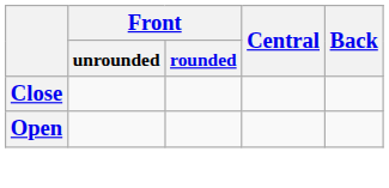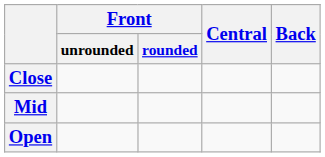 <table class="wikitable" style="text-align: center;">
 <tr>
 <th rowspan="2"></th>
 <th colspan="2"><a href='#'>Front</a></th>
 <th rowspan=2><a href='#'>Central</a></th>
 <th rowspan="2"><a href='#'>Back</a></th>
 </tr>
 <tr>
 <th><small>unrounded</small></th>
 <th><small><a href='#'>rounded</a></small></th>
 </tr>
 <tr>
 <th><a href='#'>Close</a></th>
 <td> </td>
 <td> </td>
 <td> </td>
 <td> </td>
 </tr>
 <tr>
+<th><a href='#'>Mid</a></th>
+<td> </td>
+<td></td>
+<td></td>
+<td> </td>
+</tr>
+<tr>
 <th><a href='#'>Open</a></th>
 <td> </td>
 <td></td>
 <td></td>
 <td> </td>
 </tr>
 </table>
